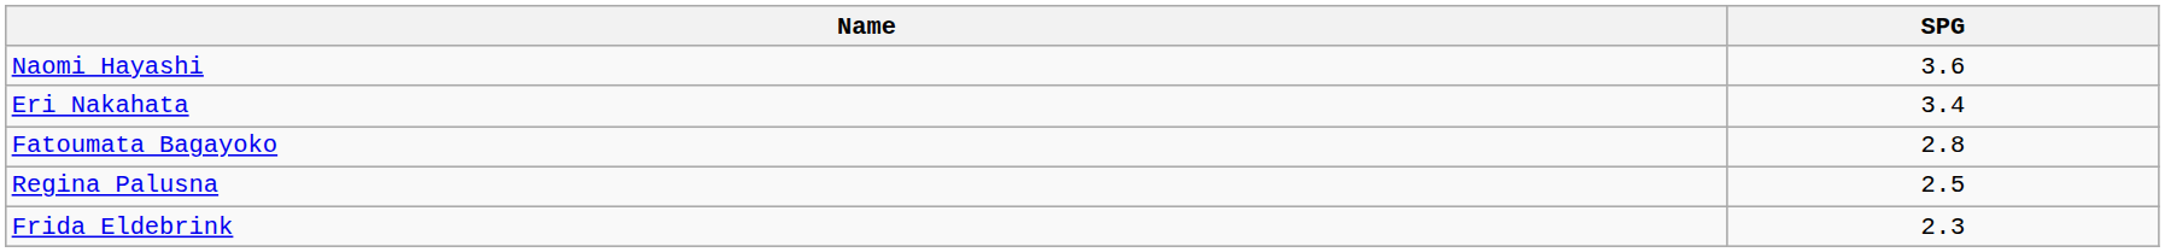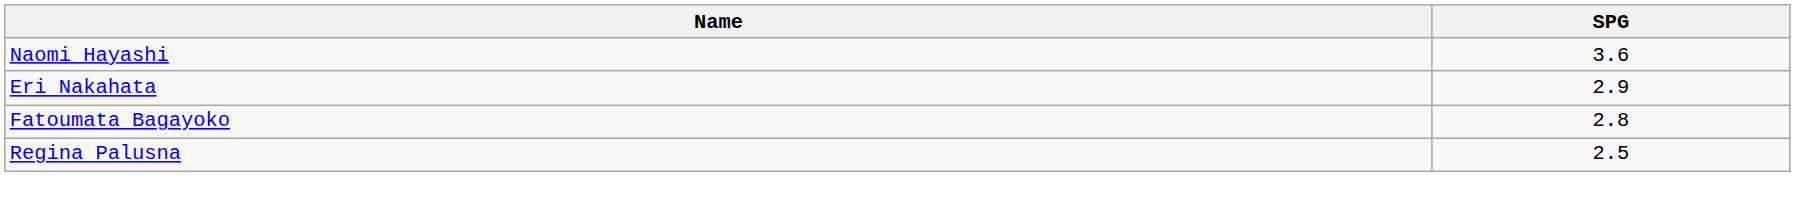 <table class=wikitable width="90%">
 <tr>
 <th width="80%">Name</th>
 <th width="20%">SPG</th>
 </tr>
 <tr>
 <td> <a href='#'>Naomi Hayashi</a></td>
 <td align=center>3.6</td>
 </tr>
 <tr>
 <td> <a href='#'>Eri Nakahata</a></td>
-<td align=center>3.4</td>
+<td align=center>2.9</td>
 </tr>
 <tr>
 <td> <a href='#'>Fatoumata Bagayoko</a></td>
 <td align=center>2.8</td>
 </tr>
 <tr>
 <td> <a href='#'>Regina Palusna</a></td>
 <td align=center>2.5</td>
 </tr>
-<tr>
-<td> <a href='#'>Frida Eldebrink</a></td>
-<td align=center>2.3</td>
-</tr>
 </table>
